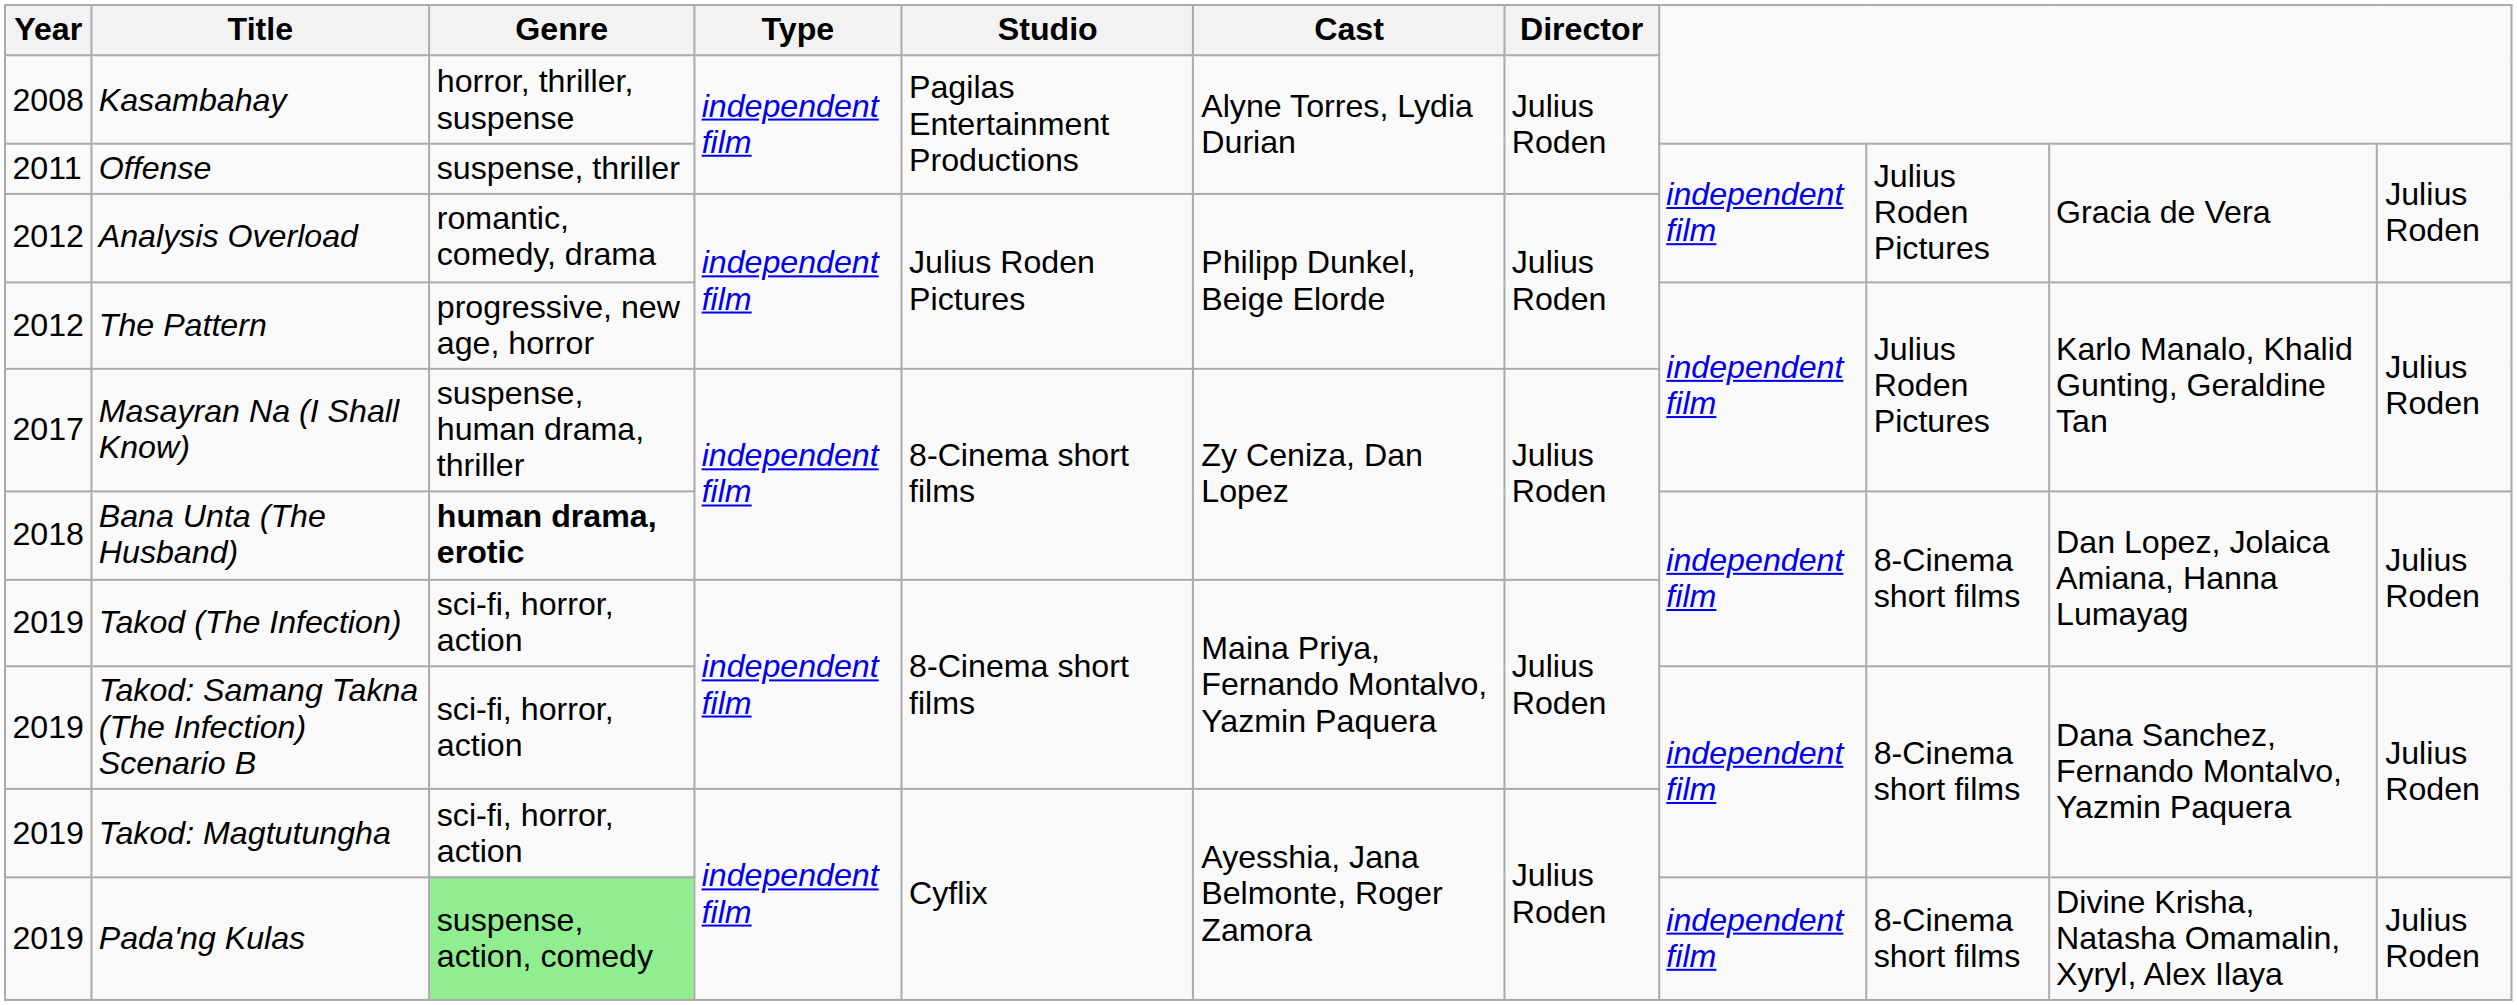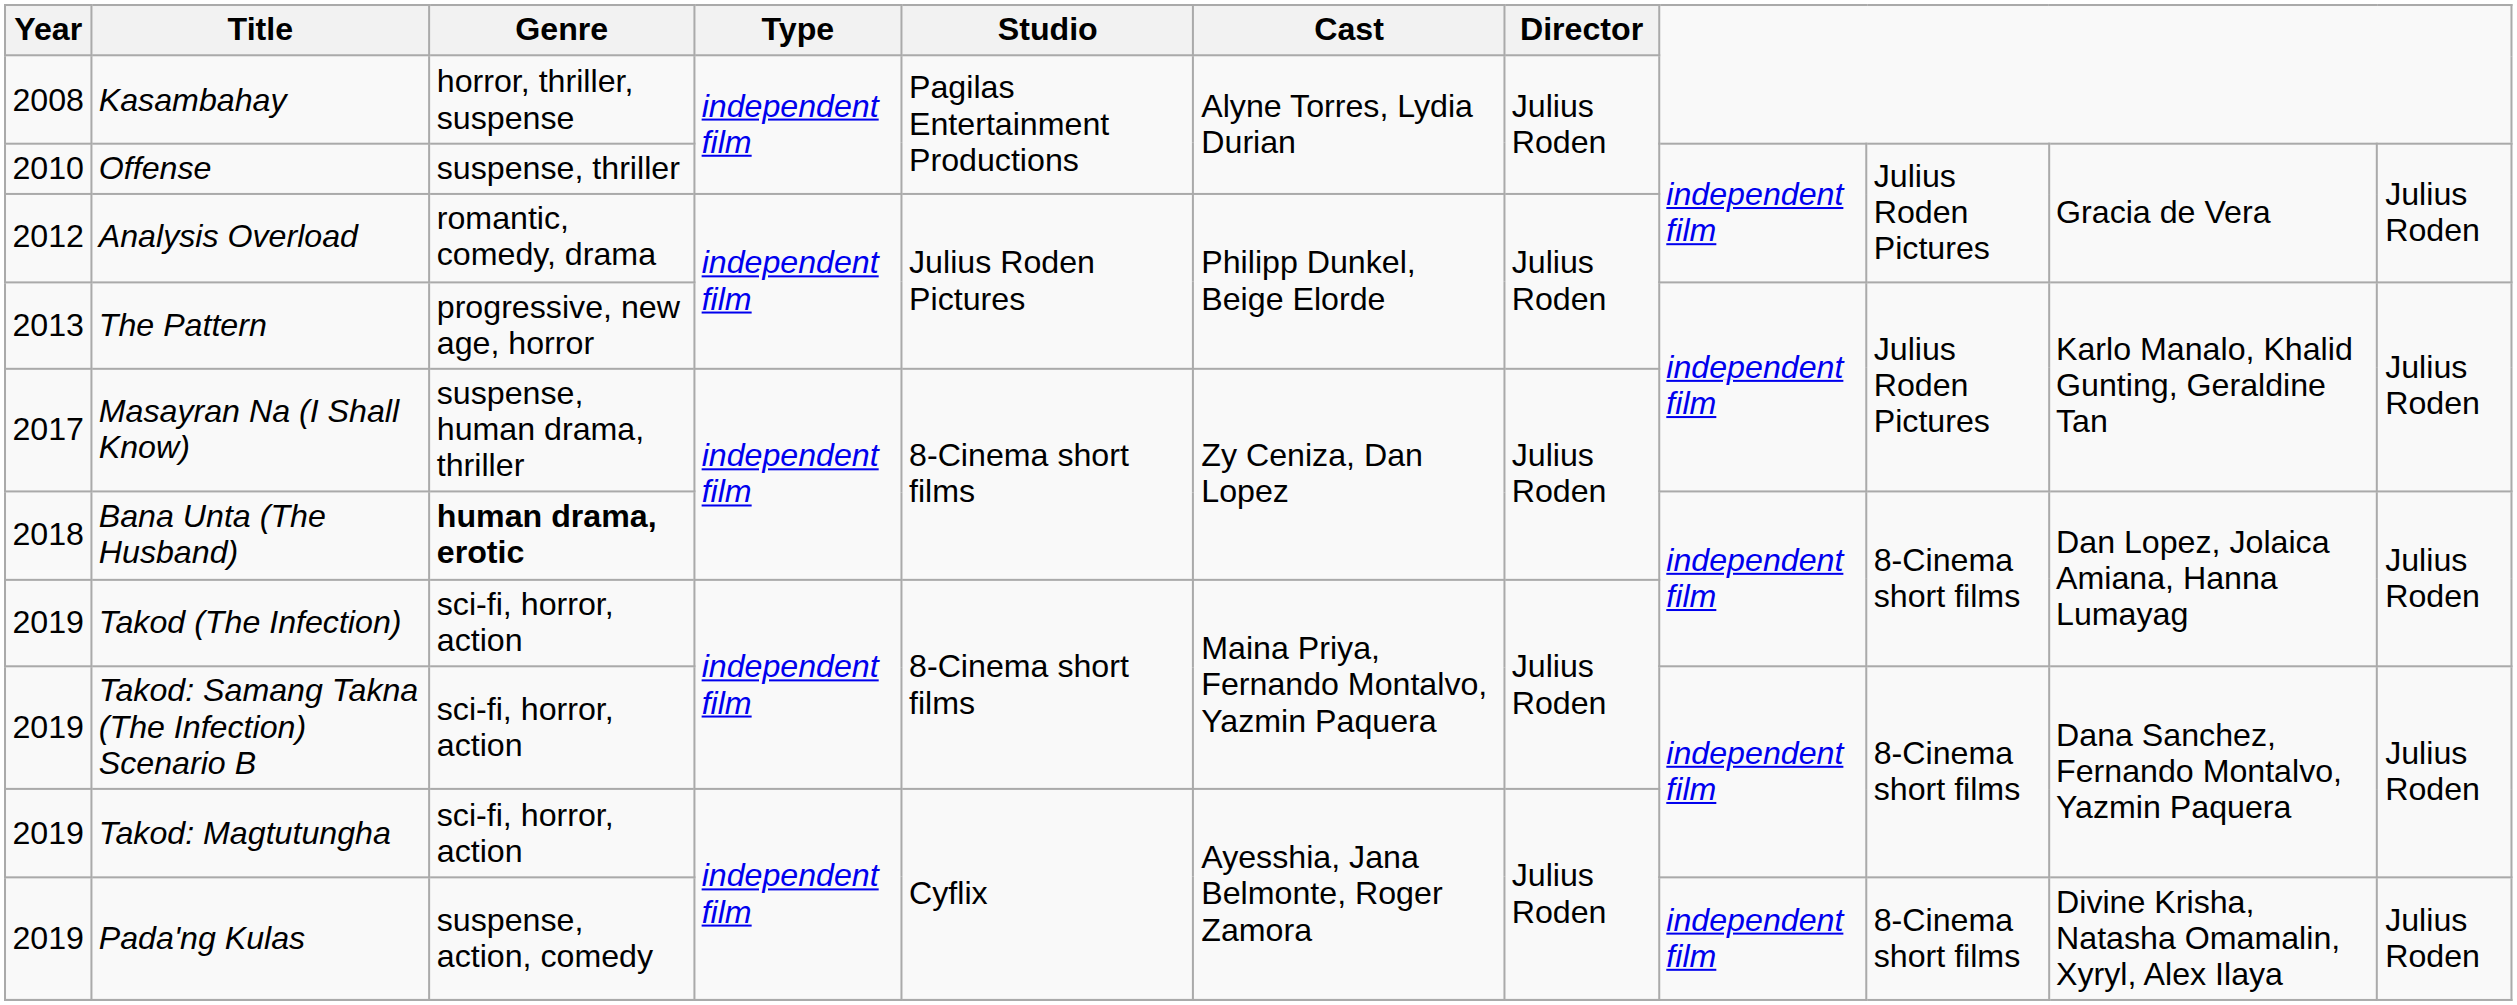 <table class="wikitable">
 <tr>
 <th>Year</th>
 <th>Title</th>
 <th>Genre</th>
 <th>Type</th>
 <th>Studio</th>
 <th>Cast</th>
 <th>Director</th>
 </tr>
 <tr>
 <td>2008</td>
 <td><em>Kasambahay</em></td>
 <td>horror, thriller, suspense</td>
 <td rowspan="2"><em><a href='#'>independent film</a></em></td>
 <td rowspan="2">Pagilas Entertainment Productions</td>
 <td rowspan="2">Alyne Torres, Lydia Durian</td>
 <td rowspan="2">Julius Roden</td>
 </tr>
 <tr>
-<td>2011</td>
+<td>2010</td>
 <td><em>Offense</em></td>
 <td>suspense, thriller</td>
 <td rowspan="2"><em><a href='#'>independent film</a></em></td>
 <td rowspan="2">Julius Roden Pictures</td>
 <td rowspan="2">Gracia de Vera</td>
 <td rowspan="2">Julius Roden</td>
 </tr>
 <tr>
 <td>2012</td>
 <td><em>Analysis Overload</em></td>
 <td>romantic, comedy, drama</td>
 <td rowspan="2"><em><a href='#'>independent film</a></em></td>
 <td rowspan="2">Julius Roden Pictures</td>
 <td rowspan="2">Philipp Dunkel, Beige Elorde</td>
 <td rowspan="2">Julius Roden</td>
 </tr>
 <tr>
-<td>2012</td>
+<td>2013</td>
 <td><em>The Pattern</em></td>
 <td>progressive, new age, horror</td>
 <td rowspan="2"><em><a href='#'>independent film</a></em></td>
 <td rowspan="2">Julius Roden Pictures</td>
 <td rowspan="2">Karlo Manalo, Khalid Gunting, Geraldine Tan</td>
 <td rowspan="2">Julius Roden</td>
 </tr>
 <tr>
 <td>2017</td>
 <td><em>Masayran Na (I Shall Know)</em></td>
 <td>suspense, human drama, thriller</td>
 <td rowspan="2"><em><a href='#'>independent film</a></em></td>
 <td rowspan="2">8-Cinema short films</td>
 <td rowspan="2">Zy Ceniza, Dan Lopez</td>
 <td rowspan="2">Julius Roden</td>
 </tr>
 <tr>
 <td>2018</td>
 <td><em>Bana Unta (The Husband)</em></td>
 <td><strong>human drama, erotic</strong></td>
 <td rowspan="2"><em><a href='#'>independent film</a></em></td>
 <td rowspan="2">8-Cinema short films</td>
 <td rowspan="2">Dan Lopez, Jolaica Amiana, Hanna Lumayag</td>
 <td rowspan="2">Julius Roden</td>
 </tr>
 <tr>
 <td>2019</td>
 <td><em>Takod (The Infection)</em></td>
 <td>sci-fi, horror, action</td>
 <td rowspan="2"><em><a href='#'>independent film</a></em></td>
 <td rowspan="2">8-Cinema short films</td>
 <td rowspan="2">Maina Priya, Fernando Montalvo, Yazmin Paquera</td>
 <td rowspan="2">Julius Roden</td>
 </tr>
 <tr>
 <td>2019</td>
 <td><em>Takod: Samang Takna (The Infection) Scenario B</em></td>
 <td>sci-fi, horror, action</td>
 <td rowspan="2"><em><a href='#'>independent film</a></em></td>
 <td rowspan="2">8-Cinema short films</td>
 <td rowspan="2">Dana Sanchez, Fernando Montalvo, Yazmin Paquera</td>
 <td rowspan="2">Julius Roden</td>
 </tr>
 <tr>
 <td>2019</td>
 <td><em>Takod: Magtutungha </em></td>
 <td>sci-fi, horror, action</td>
 <td rowspan="2"><em><a href='#'>independent film</a></em></td>
 <td rowspan="2">Cyflix</td>
 <td rowspan="2">Ayesshia, Jana Belmonte, Roger Zamora</td>
 <td rowspan="2">Julius Roden</td>
 </tr>
 <tr>
 <td>2019</td>
 <td><em>Pada'ng Kulas </em></td>
-<td style="background: lightgreen;">suspense, action, comedy</td>
+<td>suspense, action, comedy</td>
 <td rowspan="2"><em><a href='#'>independent film</a></em></td>
 <td rowspan="2">8-Cinema short films</td>
 <td rowspan="2">Divine Krisha, Natasha Omamalin, Xyryl, Alex Ilaya</td>
 <td rowspan="2">Julius Roden</td>
 </tr>
 <tr>
 </tr>
 </table>
